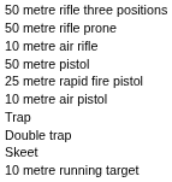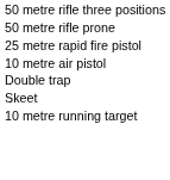 <table>
 <tr>
 <td>50 metre rifle three positions<br></td>
 <td></td>
 <td></td>
 <td></td>
 </tr>
 <tr>
 <td>50 metre rifle prone<br></td>
 <td></td>
 <td></td>
 <td></td>
 </tr>
 <tr>
-<td>10 metre air rifle<br></td>
-<td></td>
-<td></td>
-<td></td>
-</tr>
-<tr>
-<td>50 metre pistol<br></td>
-<td></td>
-<td></td>
-<td></td>
-</tr>
-<tr>
 <td>25 metre rapid fire pistol<br></td>
 <td></td>
 <td></td>
 <td></td>
 </tr>
 <tr>
 <td>10 metre air pistol<br></td>
-<td></td>
-<td></td>
-<td></td>
-</tr>
-<tr>
-<td>Trap<br></td>
 <td></td>
 <td></td>
 <td></td>
 </tr>
 <tr>
 <td>Double trap<br></td>
 <td></td>
 <td></td>
 <td></td>
 </tr>
 <tr>
 <td>Skeet<br></td>
 <td></td>
 <td></td>
 <td></td>
 </tr>
 <tr>
 <td>10 metre running target<br></td>
 <td></td>
 <td></td>
 <td></td>
 </tr>
 </table>
